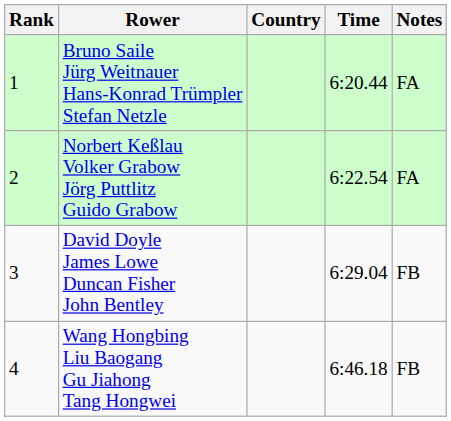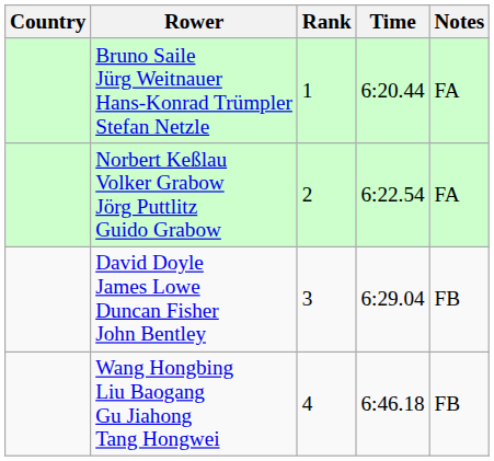 <table class="wikitable">
 <tr>
+<th>Country</th>
+<th>Rower</th>
 <th>Rank</th>
-<th>Rower</th>
-<th>Country</th>
 <th>Time</th>
 <th>Notes</th>
 </tr>
 <tr bgcolor=ccffcc>
+<td></td>
+<td><a href='#'>Bruno Saile</a><br><a href='#'>Jürg Weitnauer</a><br><a href='#'>Hans-Konrad Trümpler</a><br><a href='#'>Stefan Netzle</a></td>
 <td>1</td>
-<td><a href='#'>Bruno Saile</a><br><a href='#'>Jürg Weitnauer</a><br><a href='#'>Hans-Konrad Trümpler</a><br><a href='#'>Stefan Netzle</a></td>
-<td></td>
 <td>6:20.44</td>
 <td>FA</td>
 </tr>
 <tr bgcolor=ccffcc>
+<td></td>
+<td><a href='#'>Norbert Keßlau</a><br><a href='#'>Volker Grabow</a><br><a href='#'>Jörg Puttlitz</a><br><a href='#'>Guido Grabow</a></td>
 <td>2</td>
-<td><a href='#'>Norbert Keßlau</a><br><a href='#'>Volker Grabow</a><br><a href='#'>Jörg Puttlitz</a><br><a href='#'>Guido Grabow</a></td>
-<td></td>
 <td>6:22.54</td>
 <td>FA</td>
 </tr>
 <tr>
+<td></td>
+<td><a href='#'>David Doyle</a><br><a href='#'>James Lowe</a><br><a href='#'>Duncan Fisher</a><br><a href='#'>John Bentley</a></td>
 <td>3</td>
-<td><a href='#'>David Doyle</a><br><a href='#'>James Lowe</a><br><a href='#'>Duncan Fisher</a><br><a href='#'>John Bentley</a></td>
-<td></td>
 <td>6:29.04</td>
 <td>FB</td>
 </tr>
 <tr>
+<td></td>
+<td><a href='#'>Wang Hongbing</a><br><a href='#'>Liu Baogang</a><br><a href='#'>Gu Jiahong</a><br><a href='#'>Tang Hongwei</a></td>
 <td>4</td>
-<td><a href='#'>Wang Hongbing</a><br><a href='#'>Liu Baogang</a><br><a href='#'>Gu Jiahong</a><br><a href='#'>Tang Hongwei</a></td>
-<td></td>
 <td>6:46.18</td>
 <td>FB</td>
 </tr>
 </table>
